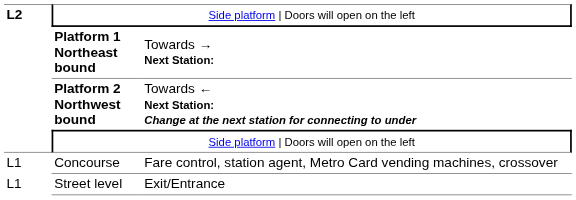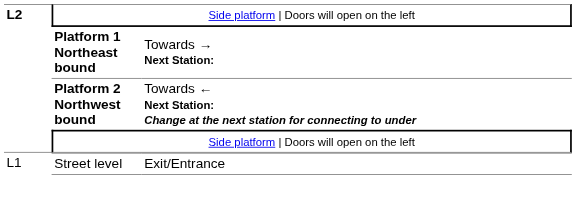 <table table border=0 cellspacing=0 cellpadding=3>
 <tr>
 <td style="border-top:solid 1px grey;border-bottom:solid 1px grey;" width=50 rowspan=4 valign=top><strong>L2</strong></td>
 <td style="border-top:solid 1px grey;border-right:solid 2px black;border-left:solid 2px black;border-bottom:solid 2px black;text-align:center;" colspan=2><small><a href='#'>Side platform</a> | Doors will open on the left </small></td>
 </tr>
 <tr>
 <td style="border-bottom:solid 1px grey;" width=100><span><strong>Platform 1</strong><br><strong>Northeast bound</strong></span></td>
 <td style="border-bottom:solid 1px grey;" width=500>Towards → <br><small><strong>Next Station:</strong> </small></td>
 </tr>
 <tr>
 <td><span><strong>Platform 2</strong><br><strong>Northwest bound</strong></span></td>
 <td><span></span>Towards ← <br><small><strong>Next Station:</strong> </small><br><small><strong><em>Change at the next station for connecting to  under <strong><em></small></td>
 </tr>
 <tr>
 <td style="border-top:solid 2px black;border-right:solid 2px black;border-left:solid 2px black;border-bottom:solid 1px grey;text-align:center;" colspan=2><small><a href='#'>Side platform</a> | Doors will open on the left </small></td>
 </tr>
 <tr>
 <td valign=top></strong>L1<strong></td>
-<td valign=top>Concourse</td>
-<td valign=top>Fare control, station agent, Metro Card vending machines, crossover</td>
-</tr>
-<tr>
-<td valign=top></strong>L1<strong></td>
 <td style="border-top:solid 1px grey;border-bottom:solid 1px grey;" width=100 valign=top>Street level</td>
 <td style="border-top:solid 1px grey;border-bottom:solid 1px grey;" width=500 valign=top>Exit/Entrance</td>
 </tr>
 </table>
